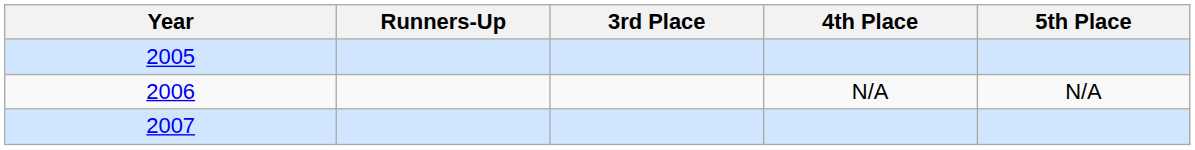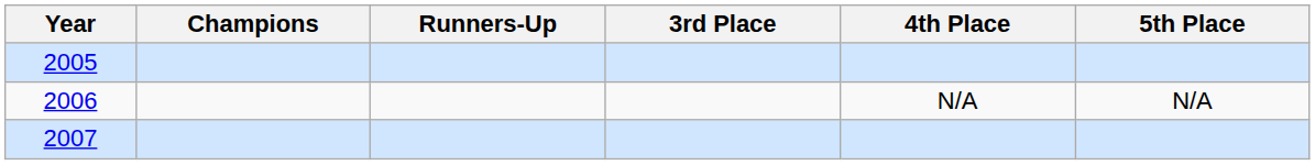 <table class="wikitable" width="98%" style="text-align:center;">
 <tr>
 <th>Year</th>
+<th width=18%>Champions</th>
 <th width=18%>Runners-Up</th>
 <th width=18%>3rd Place</th>
 <th width=18%>4th Place</th>
 <th width=18%>5th Place</th>
 </tr>
 <tr style="background: #D0E6FF;">
 <td><a href='#'>2005</a></td>
 <td></td>
 <td></td>
 <td></td>
 <td></td>
+<td></td>
 </tr>
 <tr>
 <td><a href='#'>2006</a></td>
+<td></td>
 <td></td>
 <td></td>
 <td>N/A</td>
 <td>N/A</td>
 </tr>
 <tr style="background: #D0E6FF;">
 <td><a href='#'>2007</a></td>
 <td></td>
 <td></td>
 <td></td>
 <td></td>
+<td></td>
 </tr>
 </table>
